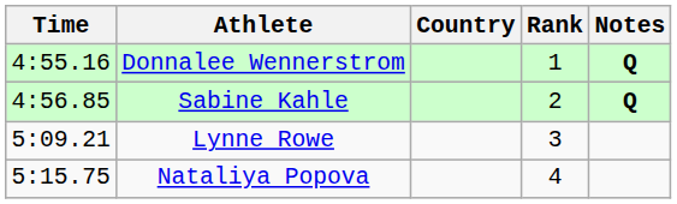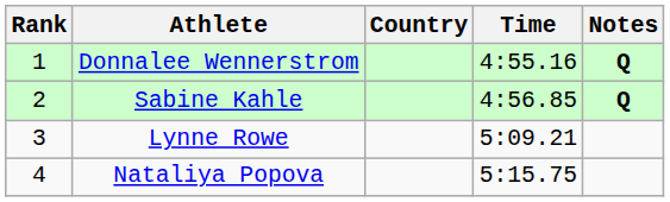 <table class="wikitable sortable" style="text-align:center">
 <tr>
-<th>Time</th>
+<th>Rank</th>
 <th>Athlete</th>
 <th>Country</th>
-<th>Rank</th>
+<th>Time</th>
 <th>Notes</th>
 </tr>
 <tr bgcolor=ccffcc>
-<td>4:55.16</td>
+<td>1</td>
 <td><a href='#'>Donnalee Wennerstrom</a></td>
 <td align=left></td>
-<td>1</td>
+<td>4:55.16</td>
 <td><strong>Q </strong></td>
 </tr>
 <tr bgcolor=ccffcc>
-<td>4:56.85</td>
+<td>2</td>
 <td><a href='#'>Sabine Kahle</a></td>
 <td align=left></td>
-<td>2</td>
+<td>4:56.85</td>
 <td><strong>Q </strong></td>
 </tr>
 <tr>
-<td>5:09.21</td>
+<td>3</td>
 <td><a href='#'>Lynne Rowe</a></td>
 <td align=left></td>
-<td>3</td>
+<td>5:09.21</td>
 <td><strong> </strong></td>
 </tr>
 <tr>
-<td>5:15.75</td>
+<td>4</td>
 <td><a href='#'>Nataliya Popova</a></td>
 <td align=left></td>
-<td>4</td>
+<td>5:15.75</td>
 <td><strong> </strong></td>
 </tr>
 </table>
